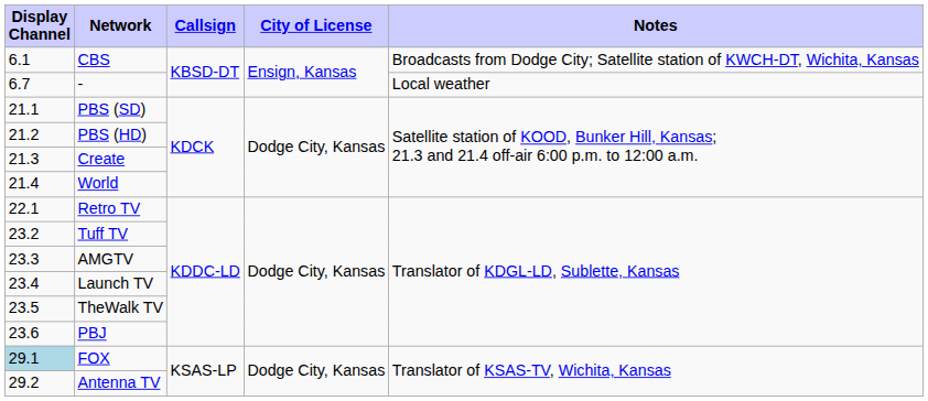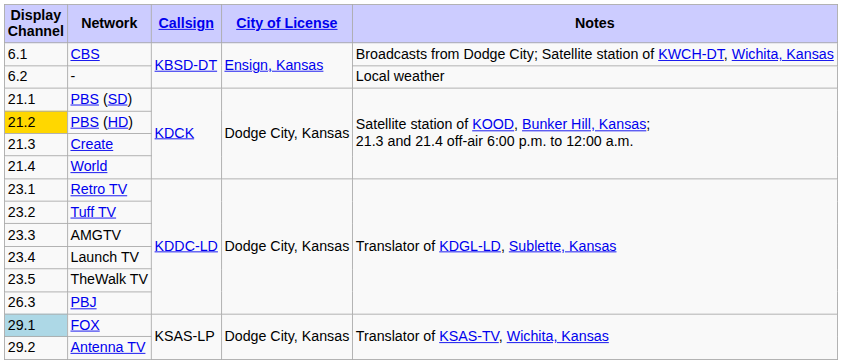 <table class="wikitable">
 <tr>
 <th style="background:#ccf;"><strong>Display<br>Channel</strong></th>
 <th style="background:#ccf;"><strong>Network</strong></th>
 <th style="background:#ccf;"><strong><a href='#'>Callsign</a></strong></th>
 <th style="background:#ccf;"><strong><a href='#'>City of License</a></strong></th>
 <th style="background:#ccf;"><strong>Notes</strong></th>
 </tr>
 <tr>
 <td rowspan=1>6.1</td>
 <td rowspan=1><a href='#'>CBS</a></td>
 <td rowspan=2><a href='#'>KBSD-DT</a></td>
 <td rowspan=2><a href='#'>Ensign, Kansas</a></td>
 <td rowspan=1>Broadcasts from Dodge City; Satellite station of <a href='#'>KWCH-DT</a>, <a href='#'>Wichita, Kansas</a></td>
 </tr>
 <tr>
-<td>6.7</td>
+<td>6.2</td>
 <td>-</td>
 <td>Local weather</td>
 </tr>
 <tr>
 <td rowspan=1>21.1</td>
 <td rowspan=1><a href='#'>PBS</a> (<a href='#'>SD</a>)</td>
 <td rowspan=4><a href='#'>KDCK</a></td>
 <td rowspan=4>Dodge City, Kansas</td>
 <td rowspan=4>Satellite station of <a href='#'>KOOD</a>, <a href='#'>Bunker Hill, Kansas</a>;<br>21.3 and 21.4 off-air 6:00 p.m. to 12:00 a.m.</td>
 </tr>
 <tr>
-<td>21.2</td>
+<td style="background: gold;">21.2</td>
 <td><a href='#'>PBS</a> (<a href='#'>HD</a>)</td>
 </tr>
 <tr>
 <td>21.3</td>
 <td><a href='#'>Create</a></td>
 </tr>
 <tr>
 <td>21.4</td>
 <td><a href='#'>World</a></td>
 </tr>
 <tr>
-<td rowspan=1>22.1</td>
+<td rowspan=1>23.1</td>
 <td rowspan=1><a href='#'>Retro TV</a></td>
 <td rowspan=6><a href='#'>KDDC-LD</a></td>
 <td rowspan=6>Dodge City, Kansas</td>
 <td rowspan=6>Translator of <a href='#'>KDGL-LD</a>, <a href='#'>Sublette, Kansas</a></td>
 </tr>
 <tr>
 <td>23.2</td>
 <td><a href='#'>Tuff TV</a></td>
 </tr>
 <tr>
 <td>23.3</td>
 <td>AMGTV</td>
 </tr>
 <tr>
 <td>23.4</td>
 <td>Launch TV</td>
 </tr>
 <tr>
 <td>23.5</td>
 <td>TheWalk TV</td>
 </tr>
 <tr>
-<td>23.6</td>
+<td>26.3</td>
 <td><a href='#'>PBJ</a></td>
 </tr>
 <tr>
 <td rowspan=1 style="background: lightblue;">29.1</td>
 <td rowspan=1><a href='#'>FOX</a></td>
 <td rowspan=2>KSAS-LP</td>
 <td rowspan=2>Dodge City, Kansas</td>
 <td rowspan=2>Translator of <a href='#'>KSAS-TV</a>, <a href='#'>Wichita, Kansas</a></td>
 </tr>
 <tr>
 <td>29.2</td>
 <td><a href='#'>Antenna TV</a></td>
 </tr>
 </table>
